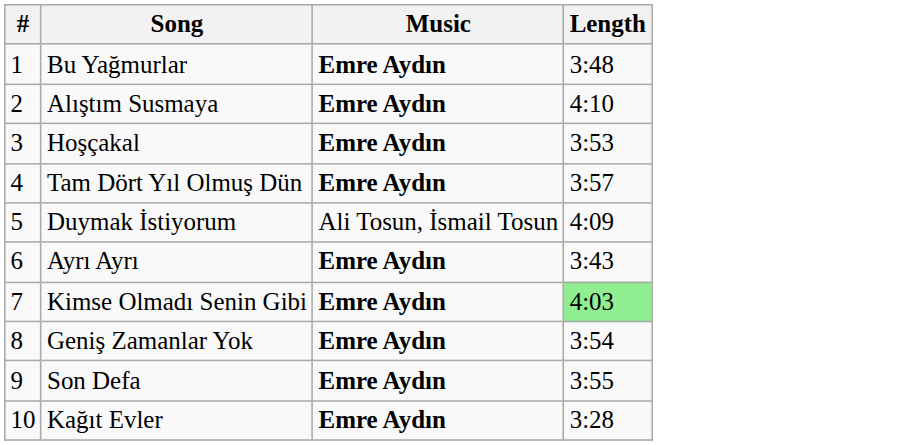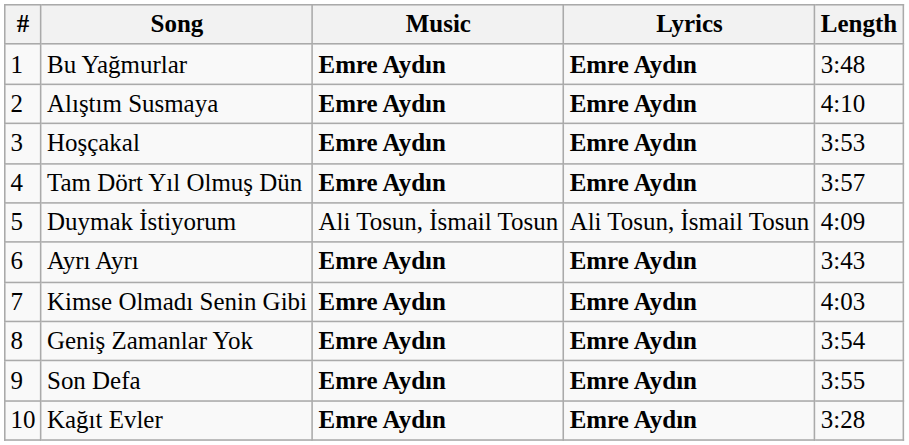 <table class="wikitable">
 <tr>
 <th>#</th>
 <th>Song</th>
 <th>Music</th>
+<th>Lyrics</th>
 <th>Length</th>
 </tr>
 <tr>
 <td>1</td>
 <td>Bu Yağmurlar</td>
+<td><strong>Emre Aydın</strong></td>
 <td><strong>Emre Aydın</strong></td>
 <td>3:48</td>
 </tr>
 <tr>
 <td>2</td>
 <td>Alıştım Susmaya</td>
 <td><strong>Emre Aydın</strong></td>
+<td><strong>Emre Aydın</strong></td>
 <td>4:10</td>
 </tr>
 <tr>
 <td>3</td>
 <td>Hoşçakal</td>
+<td><strong>Emre Aydın</strong></td>
 <td><strong>Emre Aydın</strong></td>
 <td>3:53</td>
 </tr>
 <tr>
 <td>4</td>
 <td>Tam Dört Yıl Olmuş Dün</td>
 <td><strong>Emre Aydın</strong></td>
+<td><strong>Emre Aydın</strong></td>
 <td>3:57</td>
 </tr>
 <tr>
 <td>5</td>
 <td>Duymak İstiyorum</td>
+<td>Ali Tosun, İsmail Tosun</td>
 <td>Ali Tosun, İsmail Tosun</td>
 <td>4:09</td>
 </tr>
 <tr>
 <td>6</td>
 <td>Ayrı Ayrı</td>
 <td><strong>Emre Aydın</strong></td>
+<td><strong>Emre Aydın</strong></td>
 <td>3:43</td>
 </tr>
 <tr>
 <td>7</td>
 <td>Kimse Olmadı Senin Gibi</td>
 <td><strong>Emre Aydın</strong></td>
-<td style="background: lightgreen;">4:03</td>
+<td><strong>Emre Aydın</strong></td>
+<td>4:03</td>
 </tr>
 <tr>
 <td>8</td>
 <td>Geniş Zamanlar Yok</td>
+<td><strong>Emre Aydın</strong></td>
 <td><strong>Emre Aydın</strong></td>
 <td>3:54</td>
 </tr>
 <tr>
 <td>9</td>
 <td>Son Defa</td>
 <td><strong>Emre Aydın</strong></td>
+<td><strong>Emre Aydın</strong></td>
 <td>3:55</td>
 </tr>
 <tr>
 <td>10</td>
 <td>Kağıt Evler</td>
 <td><strong>Emre Aydın</strong></td>
+<td><strong>Emre Aydın</strong></td>
 <td>3:28</td>
 </tr>
 </table>
